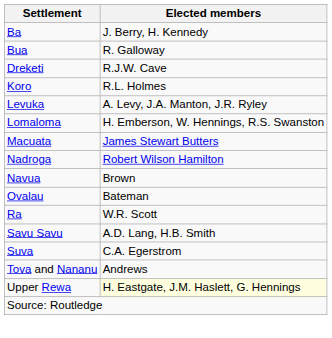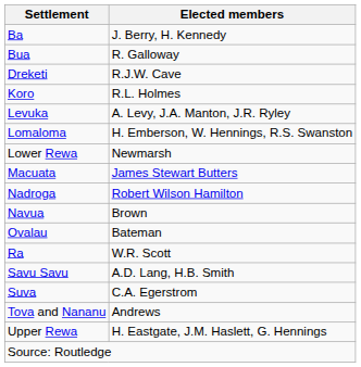 <table class=wikitable>
 <tr>
 <th>Settlement</th>
 <th>Elected members</th>
 </tr>
 <tr>
 <td><a href='#'>Ba</a></td>
 <td>J. Berry, H. Kennedy</td>
 </tr>
 <tr>
 <td><a href='#'>Bua</a></td>
 <td>R. Galloway</td>
 </tr>
 <tr>
 <td><a href='#'>Dreketi</a></td>
 <td>R.J.W. Cave</td>
 </tr>
 <tr>
 <td><a href='#'>Koro</a></td>
 <td>R.L. Holmes</td>
 </tr>
 <tr>
 <td><a href='#'>Levuka</a></td>
 <td>A. Levy, J.A. Manton, J.R. Ryley</td>
 </tr>
 <tr>
 <td><a href='#'>Lomaloma</a></td>
 <td>H. Emberson, W. Hennings, R.S. Swanston</td>
+</tr>
+<tr>
+<td>Lower <a href='#'>Rewa</a></td>
+<td>Newmarsh</td>
 </tr>
 <tr>
 <td><a href='#'>Macuata</a></td>
 <td><a href='#'>James Stewart Butters</a></td>
 </tr>
 <tr>
 <td><a href='#'>Nadroga</a></td>
 <td><a href='#'>Robert Wilson Hamilton</a></td>
 </tr>
 <tr>
 <td><a href='#'>Navua</a></td>
 <td>Brown</td>
 </tr>
 <tr>
 <td><a href='#'>Ovalau</a></td>
 <td>Bateman</td>
 </tr>
 <tr>
 <td><a href='#'>Ra</a></td>
 <td>W.R. Scott</td>
 </tr>
 <tr>
 <td><a href='#'>Savu Savu</a></td>
 <td>A.D. Lang, H.B. Smith</td>
 </tr>
 <tr>
 <td><a href='#'>Suva</a></td>
 <td>C.A. Egerstrom</td>
 </tr>
 <tr>
 <td><a href='#'>Tova</a> and <a href='#'>Nananu</a></td>
 <td>Andrews</td>
 </tr>
 <tr>
 <td>Upper <a href='#'>Rewa</a></td>
-<td style="background: lightyellow;">H. Eastgate, J.M. Haslett, G. Hennings</td>
+<td>H. Eastgate, J.M. Haslett, G. Hennings</td>
 </tr>
 <tr>
 <td align=left colspan=2>Source: Routledge</td>
 </tr>
 </table>
